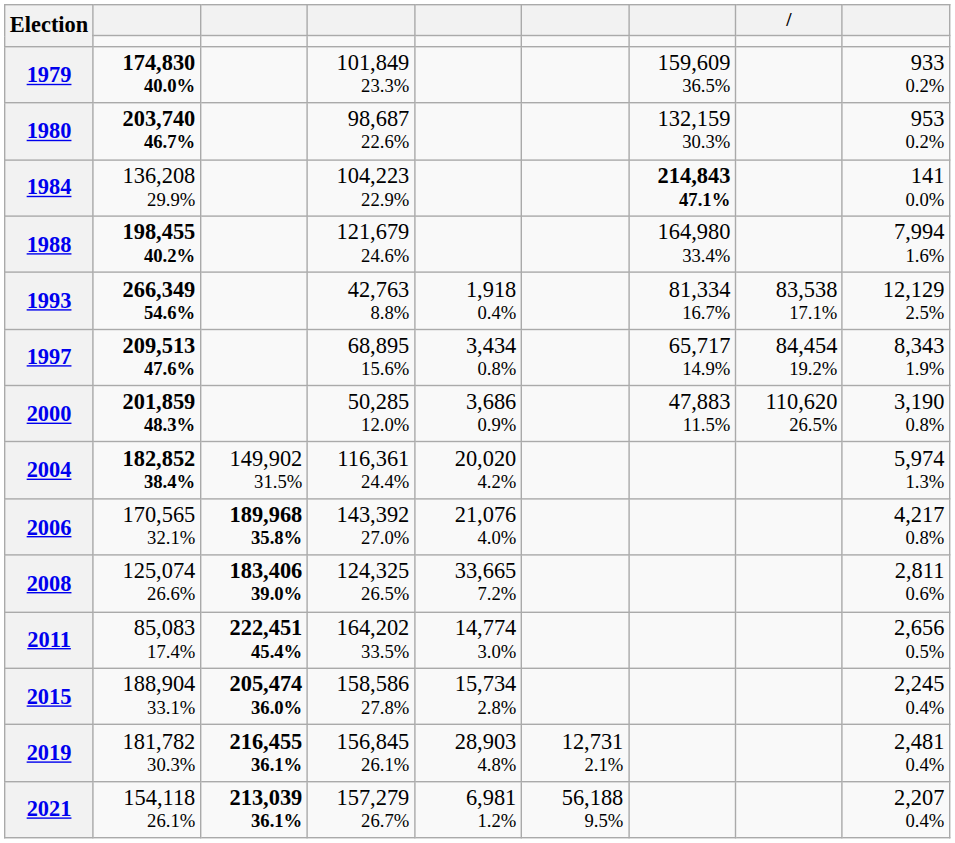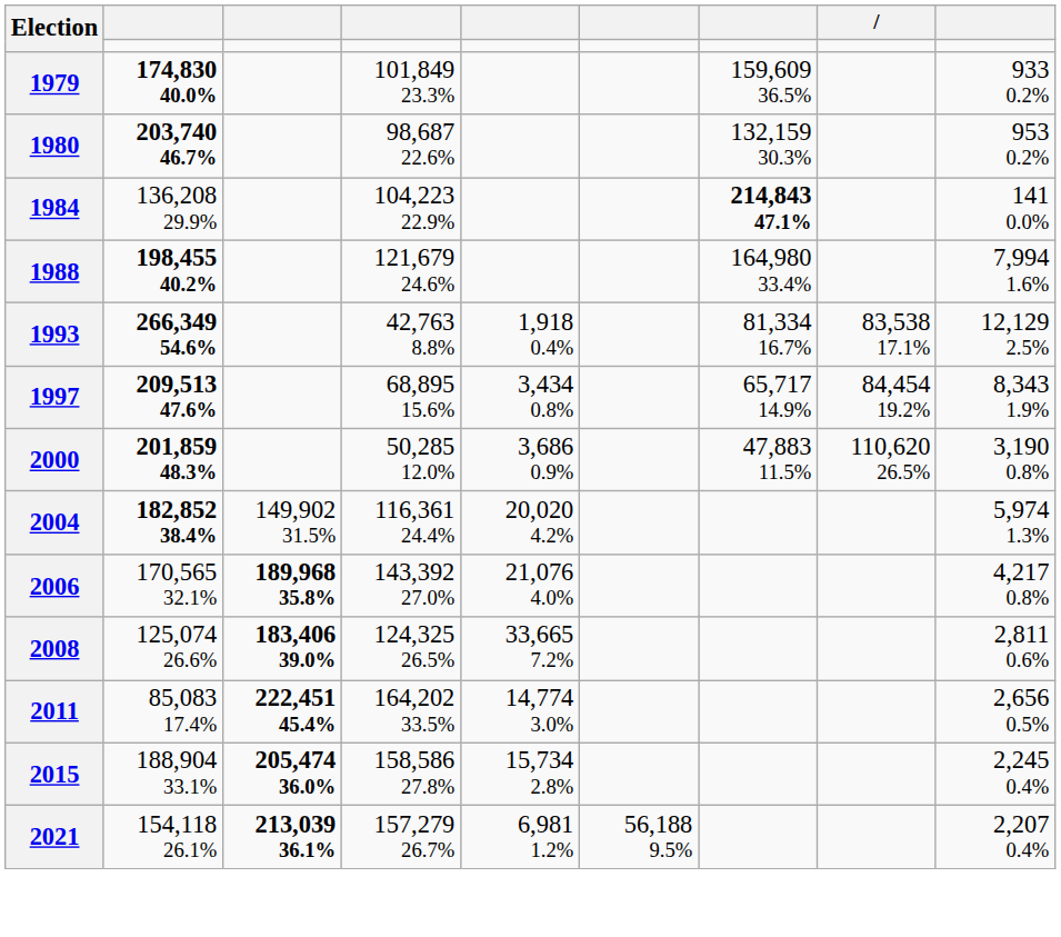 <table class="wikitable" style="text-align:right; line-height:16px">
 <tr>
 <th rowspan="2" width="20">Election</th>
 <th width="70" style="font-size:85%"></th>
 <th width="70" style="font-size:85%"></th>
 <th width="70" style="font-size:85%"></th>
 <th width="70" style="font-size:85%"></th>
 <th width="70" style="font-size:85%"></th>
 <th width="70" style="font-size:85%"></th>
 <th width="70" style="font-size:85%"> /<br></th>
 <th width="70" style="font-size:85%"></th>
 </tr>
 <tr>
 <td></td>
 <td></td>
 <td></td>
 <td></td>
 <td></td>
 <td></td>
 <td></td>
 <td></td>
 </tr>
 <tr>
 <th scope="row"><a href='#'>1979</a></th>
 <td><strong>174,830<br><small>40.0%</small></strong></td>
 <td></td>
 <td>101,849<br><small>23.3%</small></td>
 <td></td>
 <td></td>
 <td>159,609<br><small>36.5%</small></td>
 <td></td>
 <td>933<br><small>0.2%</small></td>
 </tr>
 <tr>
 <th scope="row"><a href='#'>1980</a></th>
 <td><strong>203,740<br><small>46.7%</small></strong></td>
 <td></td>
 <td>98,687<br><small>22.6%</small></td>
 <td></td>
 <td></td>
 <td>132,159<br><small>30.3%</small></td>
 <td></td>
 <td>953<br><small>0.2%</small></td>
 </tr>
 <tr>
 <th scope="row"><a href='#'>1984</a></th>
 <td>136,208<br><small>29.9%</small></td>
 <td></td>
 <td>104,223<br><small>22.9%</small></td>
 <td></td>
 <td></td>
 <td><strong>214,843<br><small>47.1%</small></strong></td>
 <td></td>
 <td>141<br><small>0.0%</small></td>
 </tr>
 <tr>
 <th scope="row"><a href='#'>1988</a></th>
 <td><strong>198,455<br><small>40.2%</small></strong></td>
 <td></td>
 <td>121,679<br><small>24.6%</small></td>
 <td></td>
 <td></td>
 <td>164,980<br><small>33.4%</small></td>
 <td></td>
 <td>7,994<br><small>1.6%</small></td>
 </tr>
 <tr>
 <th scope="row"><a href='#'>1993</a></th>
 <td><strong>266,349<br><small>54.6%</small></strong></td>
 <td></td>
 <td>42,763<br><small>8.8%</small></td>
 <td>1,918<br><small>0.4%</small></td>
 <td></td>
 <td>81,334<br><small>16.7%</small></td>
 <td>83,538<br><small>17.1%</small></td>
 <td>12,129<br><small>2.5%</small></td>
 </tr>
 <tr>
 <th scope="row"><a href='#'>1997</a></th>
 <td><strong>209,513<br><small>47.6%</small></strong></td>
 <td></td>
 <td>68,895<br><small>15.6%</small></td>
 <td>3,434<br><small>0.8%</small></td>
 <td></td>
 <td>65,717<br><small>14.9%</small></td>
 <td>84,454<br><small>19.2%</small></td>
 <td>8,343<br><small>1.9%</small></td>
 </tr>
 <tr>
 <th scope="row"><a href='#'>2000</a></th>
 <td><strong>201,859<br><small>48.3%</small></strong></td>
 <td></td>
 <td>50,285<br><small>12.0%</small></td>
 <td>3,686<br><small>0.9%</small></td>
 <td></td>
 <td>47,883<br><small>11.5%</small></td>
 <td>110,620<br><small>26.5%</small></td>
 <td>3,190<br><small>0.8%</small></td>
 </tr>
 <tr>
 <th scope="row"><a href='#'>2004</a></th>
 <td><strong>182,852<br><small>38.4%</small></strong></td>
 <td>149,902<br><small>31.5%</small></td>
 <td>116,361<br><small>24.4%</small></td>
 <td>20,020<br><small>4.2%</small></td>
 <td></td>
 <td></td>
 <td></td>
 <td>5,974<br><small>1.3%</small></td>
 </tr>
 <tr>
 <th scope="row"><a href='#'>2006</a></th>
 <td>170,565<br><small>32.1%</small></td>
 <td><strong>189,968<br><small>35.8%</small></strong></td>
 <td>143,392<br><small>27.0%</small></td>
 <td>21,076<br><small>4.0%</small></td>
 <td></td>
 <td></td>
 <td></td>
 <td>4,217<br><small>0.8%</small></td>
 </tr>
 <tr>
 <th scope="row"><a href='#'>2008</a></th>
 <td>125,074<br><small>26.6%</small></td>
 <td><strong>183,406<br><small>39.0%</small></strong></td>
 <td>124,325<br><small>26.5%</small></td>
 <td>33,665<br><small>7.2%</small></td>
 <td></td>
 <td></td>
 <td></td>
 <td>2,811<br><small>0.6%</small></td>
 </tr>
 <tr>
 <th scope="row"><a href='#'>2011</a></th>
 <td>85,083<br><small>17.4%</small></td>
 <td><strong>222,451<br><small>45.4%</small></strong></td>
 <td>164,202<br><small>33.5%</small></td>
 <td>14,774<br><small>3.0%</small></td>
 <td></td>
 <td></td>
 <td></td>
 <td>2,656<br><small>0.5%</small></td>
 </tr>
 <tr>
 <th scope="row"><a href='#'>2015</a></th>
 <td>188,904<br><small>33.1%</small></td>
 <td><strong>205,474<br><small>36.0%</small></strong></td>
 <td>158,586<br><small>27.8%</small></td>
 <td>15,734<br><small>2.8%</small></td>
 <td></td>
 <td></td>
 <td></td>
 <td>2,245<br><small>0.4%</small></td>
 </tr>
 <tr>
-<th scope="row"><a href='#'>2019</a></th>
-<td>181,782<br><small>30.3%</small></td>
-<td><strong>216,455<br><small>36.1%</small></strong></td>
-<td>156,845<br><small>26.1%</small></td>
-<td>28,903<br><small>4.8%</small></td>
-<td>12,731<br><small>2.1%</small></td>
-<td></td>
-<td></td>
-<td>2,481<br><small>0.4%</small></td>
-</tr>
-<tr>
 <th scope="row"><a href='#'>2021</a></th>
 <td>154,118<br><small>26.1%</small></td>
 <td><strong>213,039<br><small>36.1%</small></strong></td>
 <td>157,279<br><small>26.7%</small></td>
 <td>6,981<br><small>1.2%</small></td>
 <td>56,188<br><small>9.5%</small></td>
 <td></td>
 <td></td>
 <td>2,207<br><small>0.4%</small></td>
 </tr>
 </table>
